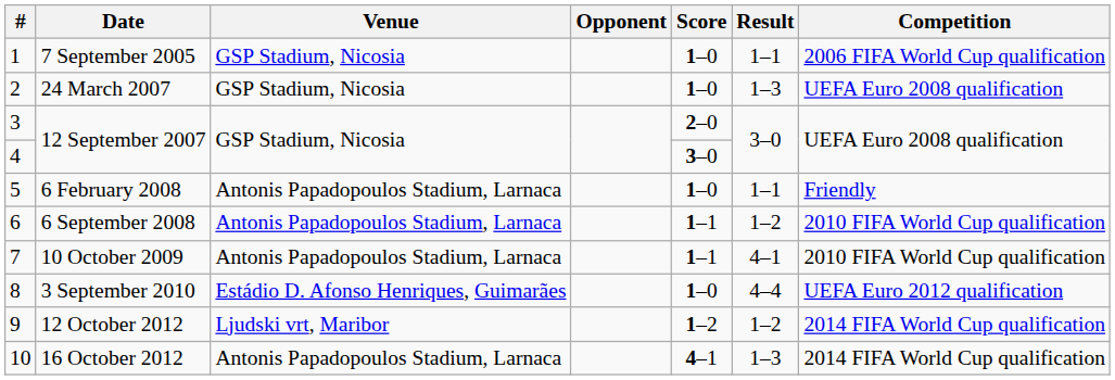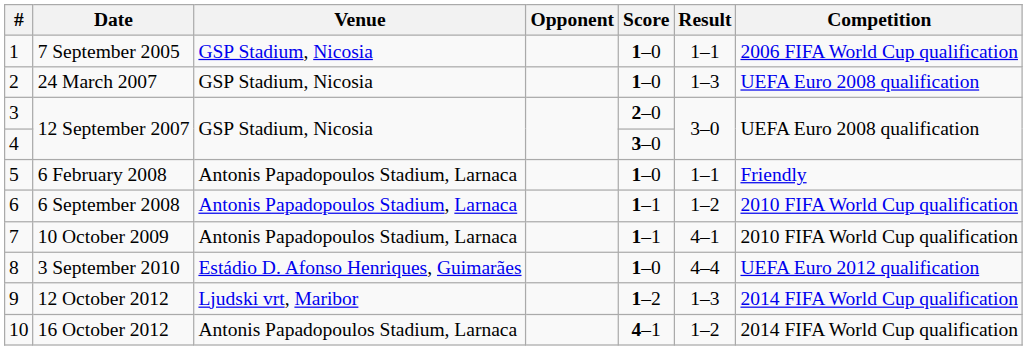 <table class="wikitable">
 <tr>
 <th>#</th>
 <th>Date</th>
 <th>Venue</th>
 <th>Opponent</th>
 <th>Score</th>
 <th>Result</th>
 <th>Competition</th>
 </tr>
 <tr>
 <td>1</td>
 <td>7 September 2005</td>
 <td><a href='#'>GSP Stadium</a>, <a href='#'>Nicosia</a></td>
 <td></td>
 <td align=center><strong>1</strong>–0</td>
 <td align=center>1–1</td>
 <td><a href='#'>2006 FIFA World Cup qualification</a></td>
 </tr>
 <tr>
 <td>2</td>
 <td>24 March 2007</td>
 <td>GSP Stadium, Nicosia</td>
 <td></td>
 <td align=center><strong>1</strong>–0</td>
 <td align=center>1–3</td>
 <td><a href='#'>UEFA Euro 2008 qualification</a></td>
 </tr>
 <tr>
 <td>3</td>
 <td rowspan=2>12 September 2007</td>
 <td rowspan=2>GSP Stadium, Nicosia</td>
 <td rowspan=2></td>
 <td align=center><strong>2</strong>–0</td>
 <td rowspan=2 align=center>3–0</td>
 <td rowspan=2>UEFA Euro 2008 qualification</td>
 </tr>
 <tr>
 <td>4</td>
 <td align=center><strong>3</strong>–0</td>
 </tr>
 <tr>
 <td>5</td>
 <td>6 February 2008</td>
 <td>Antonis Papadopoulos Stadium, Larnaca</td>
 <td></td>
 <td align=center><strong>1</strong>–0</td>
 <td align=center>1–1</td>
 <td><a href='#'>Friendly</a></td>
 </tr>
 <tr>
 <td>6</td>
 <td>6 September 2008</td>
 <td><a href='#'>Antonis Papadopoulos Stadium</a>, <a href='#'>Larnaca</a></td>
 <td></td>
 <td align=center><strong>1</strong>–1</td>
 <td align=center>1–2</td>
 <td><a href='#'>2010 FIFA World Cup qualification</a></td>
 </tr>
 <tr>
 <td>7</td>
 <td>10 October 2009</td>
 <td>Antonis Papadopoulos Stadium, Larnaca</td>
 <td></td>
 <td align=center><strong>1</strong>–1</td>
 <td align=center>4–1</td>
 <td>2010 FIFA World Cup qualification</td>
 </tr>
 <tr>
 <td>8</td>
 <td>3 September 2010</td>
 <td><a href='#'>Estádio D. Afonso Henriques</a>, <a href='#'>Guimarães</a></td>
 <td></td>
 <td align=center><strong>1</strong>–0</td>
 <td align=center>4–4</td>
 <td><a href='#'>UEFA Euro 2012 qualification</a></td>
 </tr>
 <tr>
 <td>9</td>
 <td>12 October 2012</td>
 <td><a href='#'>Ljudski vrt</a>, <a href='#'>Maribor</a></td>
 <td></td>
 <td align=center><strong>1</strong>–2</td>
-<td align=center>1–2</td>
+<td align=center>1–3</td>
 <td><a href='#'>2014 FIFA World Cup qualification</a></td>
 </tr>
 <tr>
 <td>10</td>
 <td>16 October 2012</td>
 <td>Antonis Papadopoulos Stadium, Larnaca</td>
 <td></td>
 <td align=center><strong>4</strong>–1</td>
-<td align=center>1–3</td>
+<td align=center>1–2</td>
 <td>2014 FIFA World Cup qualification</td>
 </tr>
 </table>
